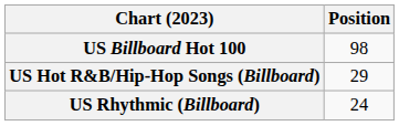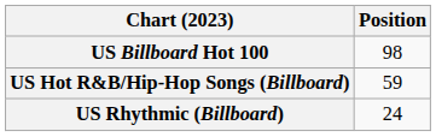 <table class="wikitable sortable plainrowheaders" style="text-align:center">
 <tr>
 <th scope="col">Chart (2023)</th>
 <th scope="col">Position</th>
 </tr>
 <tr>
 <th scope="row">US <em>Billboard</em> Hot 100</th>
 <td>98</td>
 </tr>
 <tr>
 <th scope="row">US Hot R&B/Hip-Hop Songs (<em>Billboard</em>)</th>
-<td>29</td>
+<td>59</td>
 </tr>
 <tr>
 <th scope="row">US Rhythmic (<em>Billboard</em>)</th>
 <td>24</td>
 </tr>
 </table>
